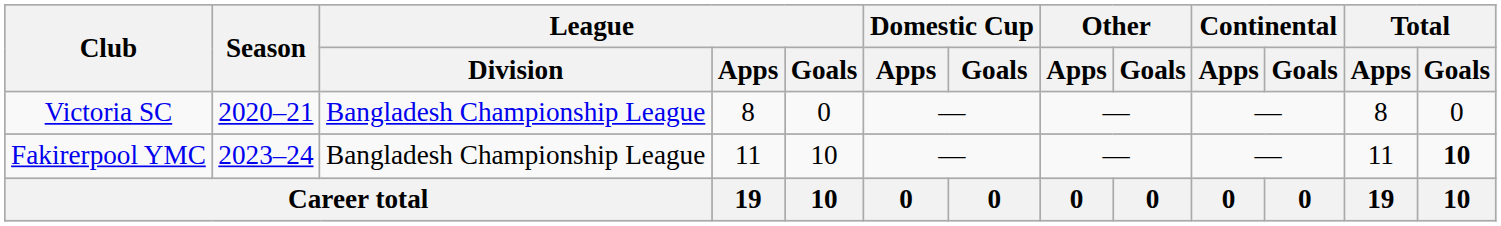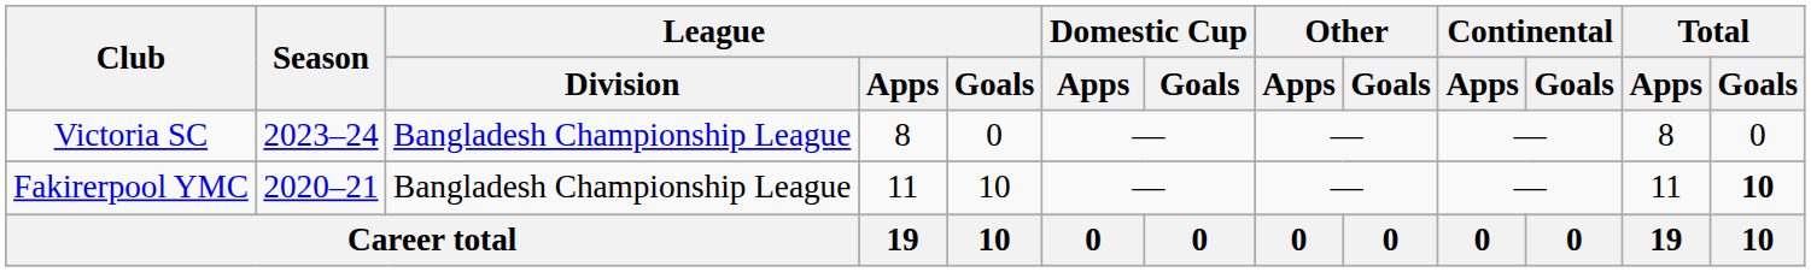 <table class="wikitable" style="text-align:center">
 <tr>
 <th rowspan="2">Club</th>
 <th rowspan="2">Season</th>
 <th colspan="3">League</th>
 <th colspan="2">Domestic Cup</th>
 <th colspan="2">Other</th>
 <th colspan="2">Continental</th>
 <th colspan="2">Total</th>
 </tr>
 <tr>
 <th>Division</th>
 <th>Apps</th>
 <th>Goals</th>
 <th>Apps</th>
 <th>Goals</th>
 <th>Apps</th>
 <th>Goals</th>
 <th>Apps</th>
 <th>Goals</th>
 <th>Apps</th>
 <th>Goals</th>
 </tr>
 <tr>
 <td><a href='#'>Victoria SC</a></td>
-<td><a href='#'>2020–21</a></td>
+<td><a href='#'>2023–24</a></td>
 <td><a href='#'>Bangladesh Championship League</a></td>
 <td>8</td>
 <td>0</td>
 <td colspan="2">—</td>
 <td colspan="2">—</td>
 <td colspan="2">—</td>
 <td>8</td>
 <td>0</td>
 </tr>
 <tr>
 <td><a href='#'>Fakirerpool YMC</a></td>
-<td><a href='#'>2023–24</a></td>
+<td><a href='#'>2020–21</a></td>
 <td>Bangladesh Championship League</td>
 <td>11</td>
 <td>10</td>
 <td colspan="2">—</td>
 <td colspan="2">—</td>
 <td colspan="2">—</td>
 <td>11</td>
 <td><strong>10</strong></td>
 </tr>
 <tr>
 <th colspan="3">Career total</th>
 <th>19</th>
 <th>10</th>
 <th>0</th>
 <th>0</th>
 <th>0</th>
 <th>0</th>
 <th>0</th>
 <th>0</th>
 <th>19</th>
 <th>10</th>
 </tr>
 </table>
